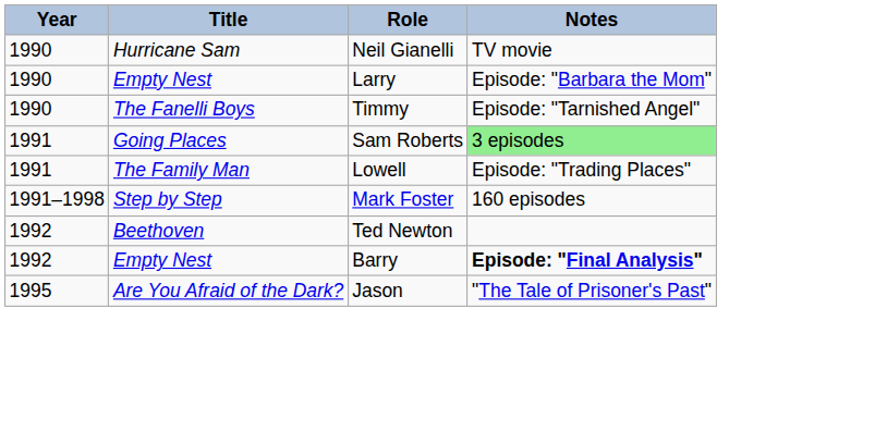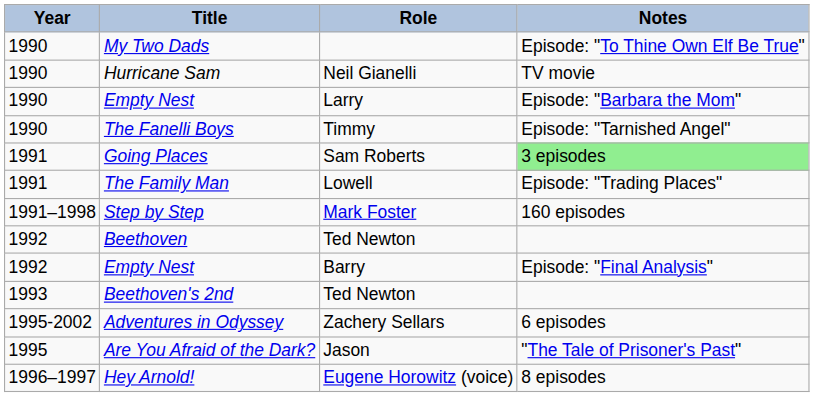 <table class="wikitable">
 <tr>
 <th style="background:#B0C4DE;">Year</th>
 <th style="background:#B0C4DE;">Title</th>
 <th style="background:#B0C4DE;">Role</th>
 <th style="background:#B0C4DE;">Notes</th>
+</tr>
+<tr>
+<td>1990</td>
+<td><em><a href='#'>My Two Dads</a></em></td>
+<td></td>
+<td>Episode: "<a href='#'>To Thine Own Elf Be True</a>"</td>
 </tr>
 <tr>
 <td>1990</td>
 <td><em>Hurricane Sam</em></td>
 <td>Neil Gianelli</td>
 <td>TV movie</td>
 </tr>
 <tr>
 <td>1990</td>
 <td><em><a href='#'>Empty Nest</a></em></td>
 <td>Larry</td>
 <td>Episode: "<a href='#'>Barbara the Mom</a>"</td>
 </tr>
 <tr>
 <td>1990</td>
 <td><em><a href='#'>The Fanelli Boys</a></em></td>
 <td>Timmy</td>
 <td>Episode: "Tarnished Angel"</td>
 </tr>
 <tr>
 <td>1991</td>
 <td><em><a href='#'>Going Places</a></em></td>
 <td>Sam Roberts</td>
 <td style="background: lightgreen;">3 episodes</td>
 </tr>
 <tr>
 <td>1991</td>
 <td><em><a href='#'>The Family Man</a></em></td>
 <td>Lowell</td>
 <td>Episode: "Trading Places"</td>
 </tr>
 <tr>
 <td>1991–1998</td>
 <td><em><a href='#'>Step by Step</a></em></td>
 <td><a href='#'>Mark Foster</a></td>
 <td>160 episodes</td>
 </tr>
 <tr>
 <td>1992</td>
 <td><em><a href='#'>Beethoven</a></em></td>
 <td>Ted Newton</td>
 <td></td>
 </tr>
 <tr>
 <td>1992</td>
 <td><em><a href='#'>Empty Nest</a></em></td>
 <td>Barry</td>
-<td><strong>Episode: "<a href='#'>Final Analysis</a>"</strong></td>
+<td>Episode: "<a href='#'>Final Analysis</a>"</td>
+</tr>
+<tr>
+<td>1993</td>
+<td><em><a href='#'>Beethoven's 2nd</a></em></td>
+<td>Ted Newton</td>
+<td></td>
+</tr>
+<tr>
+<td>1995-2002</td>
+<td><em><a href='#'>Adventures in Odyssey</a></em></td>
+<td>Zachery Sellars</td>
+<td>6 episodes</td>
 </tr>
 <tr>
 <td>1995</td>
 <td><em><a href='#'>Are You Afraid of the Dark?</a></em></td>
 <td>Jason</td>
 <td>"<a href='#'>The Tale of Prisoner's Past</a>"</td>
 </tr>
+<tr>
+<td>1996–1997</td>
+<td><em><a href='#'>Hey Arnold!</a></em></td>
+<td><a href='#'>Eugene Horowitz</a> (voice)</td>
+<td>8 episodes</td>
+</tr>
 </table>
